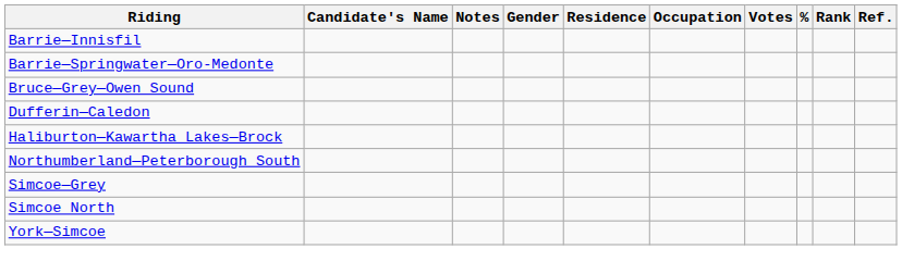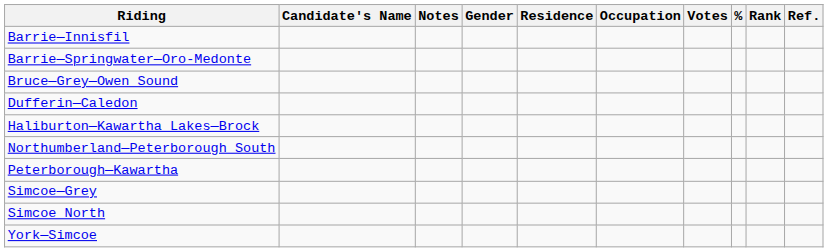 <table class="wikitable sortable">
 <tr>
 <th>Riding</th>
 <th>Candidate's Name</th>
 <th>Notes</th>
 <th>Gender</th>
 <th>Residence</th>
 <th>Occupation</th>
 <th>Votes</th>
 <th>%</th>
 <th>Rank</th>
 <th>Ref.</th>
 </tr>
 <tr>
 <td><a href='#'>Barrie—Innisfil</a></td>
 <td></td>
 <td></td>
 <td></td>
 <td></td>
 <td></td>
 <td></td>
 <td></td>
 <td></td>
 <td></td>
 </tr>
 <tr>
 <td><a href='#'>Barrie—Springwater—Oro-Medonte</a></td>
 <td></td>
 <td></td>
 <td></td>
 <td></td>
 <td></td>
 <td></td>
 <td></td>
 <td></td>
 <td></td>
 </tr>
 <tr>
 <td><a href='#'>Bruce—Grey—Owen Sound</a></td>
 <td></td>
 <td></td>
 <td></td>
 <td></td>
 <td></td>
 <td></td>
 <td></td>
 <td></td>
 <td></td>
 </tr>
 <tr>
 <td><a href='#'>Dufferin—Caledon</a></td>
 <td></td>
 <td></td>
 <td></td>
 <td></td>
 <td></td>
 <td></td>
 <td></td>
 <td></td>
 <td></td>
 </tr>
 <tr>
 <td><a href='#'>Haliburton—Kawartha Lakes—Brock</a></td>
 <td></td>
 <td></td>
 <td></td>
 <td></td>
 <td></td>
 <td></td>
 <td></td>
 <td></td>
 <td></td>
 </tr>
 <tr>
 <td><a href='#'>Northumberland—Peterborough South</a></td>
 <td></td>
 <td></td>
 <td></td>
 <td></td>
 <td></td>
 <td></td>
 <td></td>
 <td></td>
 <td></td>
 </tr>
 <tr>
+<td><a href='#'>Peterborough—Kawartha</a></td>
+<td></td>
+<td></td>
+<td></td>
+<td></td>
+<td></td>
+<td></td>
+<td></td>
+<td></td>
+<td></td>
+</tr>
+<tr>
 <td><a href='#'>Simcoe—Grey</a></td>
 <td></td>
 <td></td>
 <td></td>
 <td></td>
 <td></td>
 <td></td>
 <td></td>
 <td></td>
 <td></td>
 </tr>
 <tr>
 <td><a href='#'>Simcoe North</a></td>
 <td></td>
 <td></td>
 <td></td>
 <td></td>
 <td></td>
 <td></td>
 <td></td>
 <td></td>
 <td></td>
 </tr>
 <tr>
 <td><a href='#'>York—Simcoe</a></td>
 <td></td>
 <td></td>
 <td></td>
 <td></td>
 <td></td>
 <td></td>
 <td></td>
 <td></td>
 <td></td>
 </tr>
 </table>
